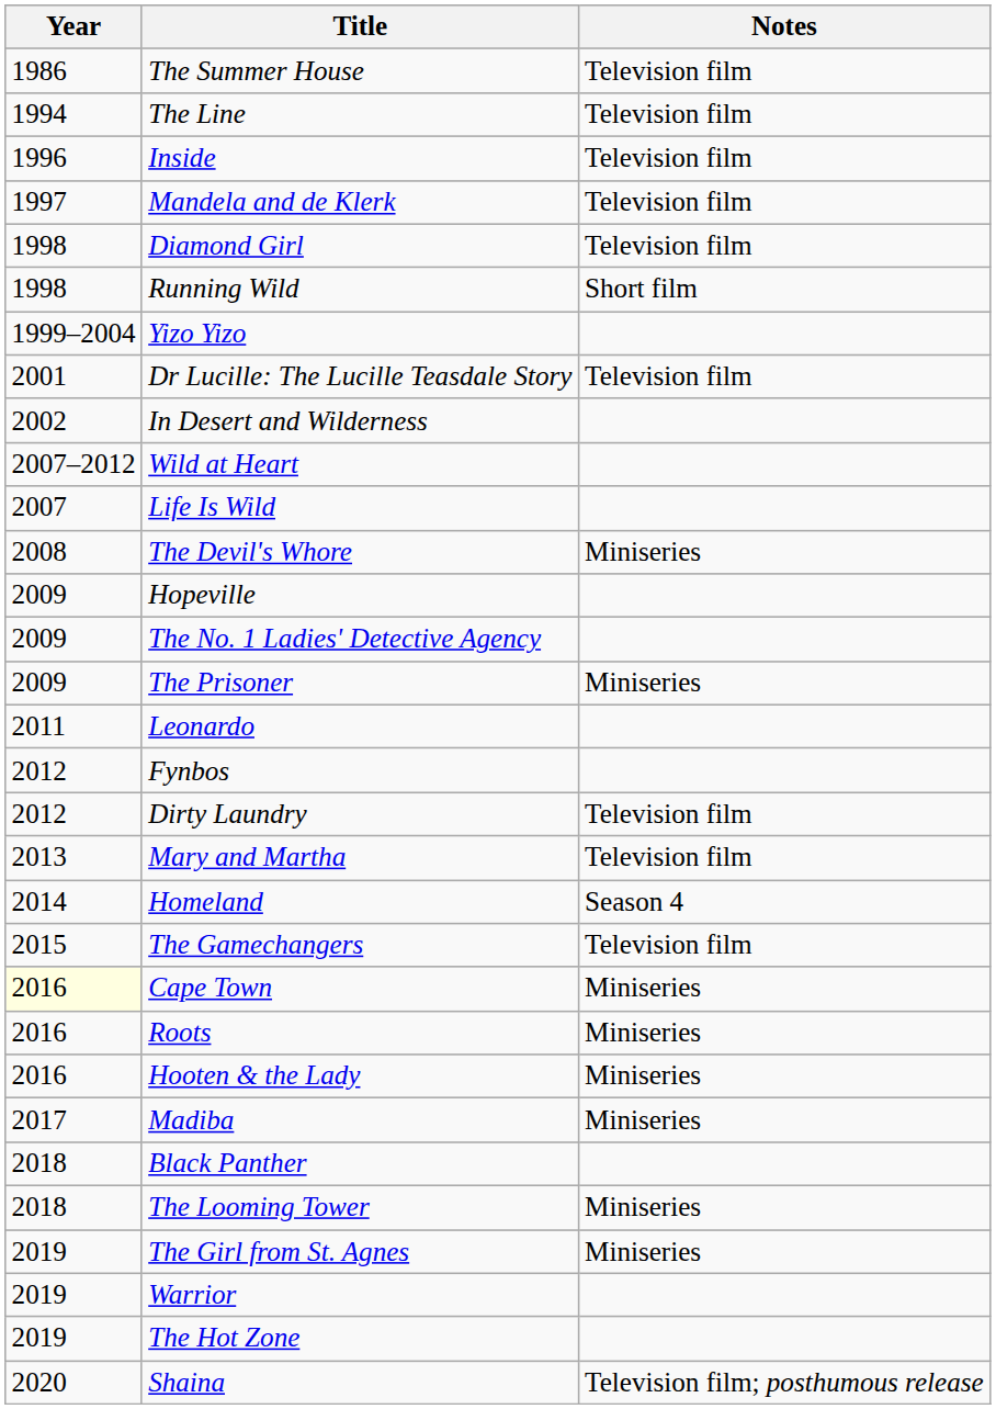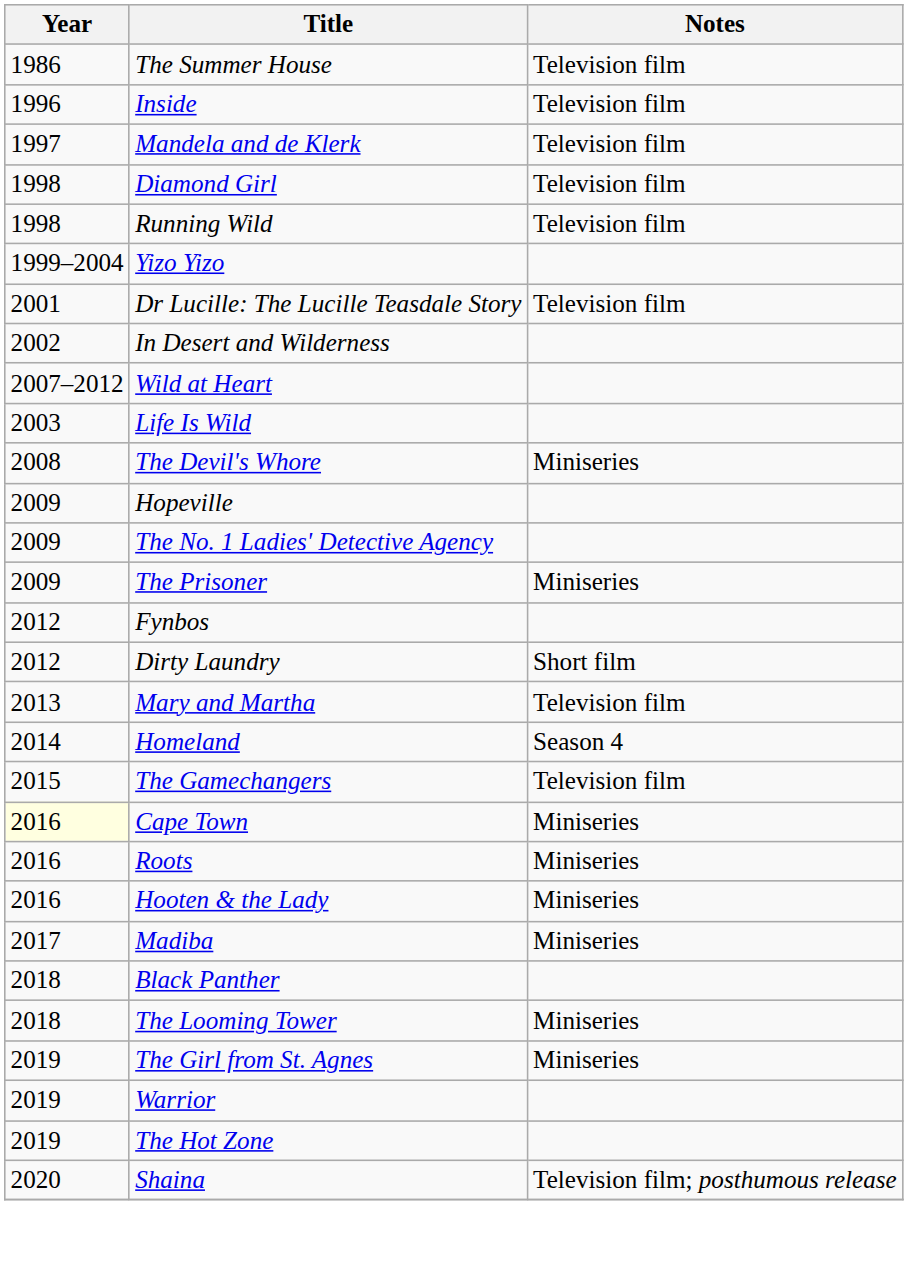 <table class="wikitable">
 <tr>
 <th>Year</th>
 <th>Title</th>
 <th>Notes</th>
 </tr>
 <tr>
 <td>1986</td>
 <td><em>The Summer House</em></td>
-<td>Television film</td>
-</tr>
-<tr>
-<td>1994</td>
-<td><em>The Line</em></td>
 <td>Television film</td>
 </tr>
 <tr>
 <td>1996</td>
 <td><em><a href='#'>Inside</a></em></td>
 <td>Television film</td>
 </tr>
 <tr>
 <td>1997</td>
 <td><em><a href='#'>Mandela and de Klerk</a></em></td>
 <td>Television film</td>
 </tr>
 <tr>
 <td>1998</td>
 <td><em><a href='#'>Diamond Girl</a></em></td>
 <td>Television film</td>
 </tr>
 <tr>
 <td>1998</td>
 <td><em>Running Wild</em></td>
-<td>Short film</td>
+<td>Television film</td>
 </tr>
 <tr>
 <td>1999–2004</td>
 <td><em><a href='#'>Yizo Yizo</a></em></td>
 <td></td>
 </tr>
 <tr>
 <td>2001</td>
 <td><em>Dr Lucille: The Lucille Teasdale Story</em></td>
 <td>Television film</td>
 </tr>
 <tr>
 <td>2002</td>
 <td><em>In Desert and Wilderness</em></td>
 <td></td>
 </tr>
 <tr>
 <td>2007–2012</td>
 <td><em><a href='#'>Wild at Heart</a></em></td>
 <td></td>
 </tr>
 <tr>
-<td>2007</td>
+<td>2003</td>
 <td><em><a href='#'>Life Is Wild</a></em></td>
 <td></td>
 </tr>
 <tr>
 <td>2008</td>
 <td><em><a href='#'>The Devil's Whore</a></em></td>
 <td>Miniseries</td>
 </tr>
 <tr>
 <td>2009</td>
 <td><em>Hopeville</em></td>
 <td></td>
 </tr>
 <tr>
 <td>2009</td>
 <td><em><a href='#'>The No. 1 Ladies' Detective Agency</a></em></td>
 <td></td>
 </tr>
 <tr>
 <td>2009</td>
 <td><em><a href='#'>The Prisoner</a></em></td>
 <td>Miniseries</td>
 </tr>
 <tr>
-<td>2011</td>
-<td><em><a href='#'>Leonardo</a></em></td>
-<td></td>
-</tr>
-<tr>
 <td>2012</td>
 <td><em>Fynbos</em></td>
 <td></td>
 </tr>
 <tr>
 <td>2012</td>
 <td><em>Dirty Laundry</em></td>
-<td>Television film</td>
+<td>Short film</td>
 </tr>
 <tr>
 <td>2013</td>
 <td><em><a href='#'>Mary and Martha</a></em></td>
 <td>Television film</td>
 </tr>
 <tr>
 <td>2014</td>
 <td><em><a href='#'>Homeland</a></em></td>
 <td>Season 4</td>
 </tr>
 <tr>
 <td>2015</td>
 <td><em><a href='#'>The Gamechangers</a></em></td>
 <td>Television film</td>
 </tr>
 <tr>
 <td style="background: lightyellow;">2016</td>
 <td><em><a href='#'>Cape Town</a></em></td>
 <td>Miniseries</td>
 </tr>
 <tr>
 <td>2016</td>
 <td><em><a href='#'>Roots</a></em></td>
 <td>Miniseries</td>
 </tr>
 <tr>
 <td>2016</td>
 <td><em><a href='#'>Hooten & the Lady</a></em></td>
 <td>Miniseries</td>
 </tr>
 <tr>
 <td>2017</td>
 <td><em><a href='#'>Madiba</a></em></td>
 <td>Miniseries</td>
 </tr>
 <tr>
 <td>2018</td>
 <td><em><a href='#'>Black Panther</a></em></td>
 <td></td>
 </tr>
 <tr>
 <td>2018</td>
 <td><em><a href='#'>The Looming Tower</a></em></td>
 <td>Miniseries</td>
 </tr>
 <tr>
 <td>2019</td>
 <td><em><a href='#'>The Girl from St. Agnes</a></em></td>
 <td>Miniseries</td>
 </tr>
 <tr>
 <td>2019</td>
 <td><em><a href='#'>Warrior</a></em></td>
 <td></td>
 </tr>
 <tr>
 <td>2019</td>
 <td><em><a href='#'>The Hot Zone</a></em></td>
 <td></td>
 </tr>
 <tr>
 <td>2020</td>
 <td><em><a href='#'>Shaina</a></em></td>
 <td>Television film; <em>posthumous release</em></td>
 </tr>
 <tr>
 </tr>
 </table>
